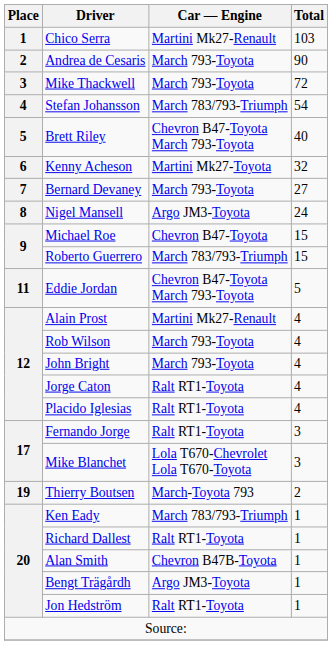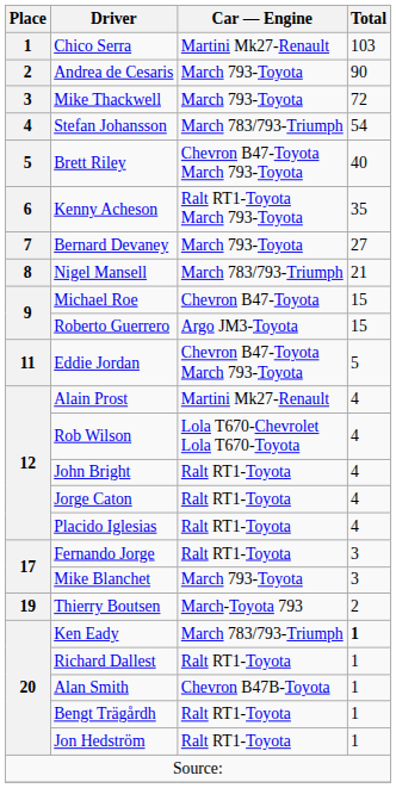 <table class="wikitable" style="font-size: 90%;">
 <tr>
 <th>Place</th>
 <th>Driver</th>
 <th>Car — Engine</th>
 <th>Total</th>
 </tr>
 <tr>
 <th>1</th>
 <td> <a href='#'>Chico Serra</a></td>
 <td><a href='#'>Martini</a> Mk27-<a href='#'>Renault</a></td>
 <td>103</td>
 </tr>
 <tr>
 <th>2</th>
 <td> <a href='#'>Andrea de Cesaris</a></td>
 <td><a href='#'>March</a> 793-<a href='#'>Toyota</a></td>
 <td>90</td>
 </tr>
 <tr>
 <th>3</th>
 <td> <a href='#'>Mike Thackwell</a></td>
 <td><a href='#'>March</a> 793-<a href='#'>Toyota</a></td>
 <td>72</td>
 </tr>
 <tr>
 <th>4</th>
 <td> <a href='#'>Stefan Johansson</a></td>
 <td><a href='#'>March</a> 783/793-<a href='#'>Triumph</a></td>
 <td>54</td>
 </tr>
 <tr>
 <th>5</th>
 <td> <a href='#'>Brett Riley</a></td>
 <td><a href='#'>Chevron</a> B47-<a href='#'>Toyota</a><br> <a href='#'>March</a> 793-<a href='#'>Toyota</a></td>
 <td>40</td>
 </tr>
 <tr>
 <th>6</th>
 <td> <a href='#'>Kenny Acheson</a></td>
-<td><a href='#'>Martini</a> Mk27-<a href='#'>Toyota</a></td>
-<td>32</td>
+<td><a href='#'>Ralt</a> RT1-<a href='#'>Toyota</a><br> <a href='#'>March</a> 793-<a href='#'>Toyota</a></td>
+<td>35</td>
 </tr>
 <tr>
 <th>7</th>
 <td> <a href='#'>Bernard Devaney</a></td>
 <td><a href='#'>March</a> 793-<a href='#'>Toyota</a></td>
 <td>27</td>
 </tr>
 <tr>
 <th>8</th>
 <td> <a href='#'>Nigel Mansell</a></td>
-<td><a href='#'>Argo</a> JM3-<a href='#'>Toyota</a></td>
-<td>24</td>
+<td><a href='#'>March</a> 783/793-<a href='#'>Triumph</a></td>
+<td>21</td>
 </tr>
 <tr>
 <th rowspan=2>9</th>
 <td> <a href='#'>Michael Roe</a></td>
 <td><a href='#'>Chevron</a> B47-<a href='#'>Toyota</a></td>
 <td>15</td>
 </tr>
 <tr>
 <td> <a href='#'>Roberto Guerrero</a></td>
-<td><a href='#'>March</a> 783/793-<a href='#'>Triumph</a></td>
+<td><a href='#'>Argo</a> JM3-<a href='#'>Toyota</a></td>
 <td>15</td>
 </tr>
 <tr>
 <th>11</th>
 <td> <a href='#'>Eddie Jordan</a></td>
 <td><a href='#'>Chevron</a> B47-<a href='#'>Toyota</a><br> <a href='#'>March</a> 793-<a href='#'>Toyota</a></td>
 <td>5</td>
 </tr>
 <tr>
 <th rowspan=5>12</th>
 <td> <a href='#'>Alain Prost</a></td>
 <td><a href='#'>Martini</a> Mk27-<a href='#'>Renault</a></td>
 <td>4</td>
 </tr>
 <tr>
 <td> <a href='#'>Rob Wilson</a></td>
-<td><a href='#'>March</a> 793-<a href='#'>Toyota</a></td>
+<td><a href='#'>Lola</a> T670-<a href='#'>Chevrolet</a><br> <a href='#'>Lola</a> T670-<a href='#'>Toyota</a></td>
 <td>4</td>
 </tr>
 <tr>
 <td> <a href='#'>John Bright</a></td>
-<td><a href='#'>March</a> 793-<a href='#'>Toyota</a></td>
+<td><a href='#'>Ralt</a> RT1-<a href='#'>Toyota</a></td>
 <td>4</td>
 </tr>
 <tr>
 <td> <a href='#'>Jorge Caton</a></td>
 <td><a href='#'>Ralt</a> RT1-<a href='#'>Toyota</a></td>
 <td>4</td>
 </tr>
 <tr>
 <td> <a href='#'>Placido Iglesias</a></td>
 <td><a href='#'>Ralt</a> RT1-<a href='#'>Toyota</a></td>
 <td>4</td>
 </tr>
 <tr>
 <th rowspan=2>17</th>
 <td> <a href='#'>Fernando Jorge</a></td>
 <td><a href='#'>Ralt</a> RT1-<a href='#'>Toyota</a></td>
 <td>3</td>
 </tr>
 <tr>
 <td> <a href='#'>Mike Blanchet</a></td>
-<td><a href='#'>Lola</a> T670-<a href='#'>Chevrolet</a><br> <a href='#'>Lola</a> T670-<a href='#'>Toyota</a></td>
+<td><a href='#'>March</a> 793-<a href='#'>Toyota</a></td>
 <td>3</td>
 </tr>
 <tr>
 <th>19</th>
 <td> <a href='#'>Thierry Boutsen</a></td>
 <td><a href='#'>March</a>-<a href='#'>Toyota</a> 793</td>
 <td>2</td>
 </tr>
 <tr>
 <th rowspan=5>20</th>
 <td> <a href='#'>Ken Eady</a></td>
 <td><a href='#'>March</a> 783/793-<a href='#'>Triumph</a></td>
-<td>1</td>
+<td><strong>1</strong></td>
 </tr>
 <tr>
 <td> <a href='#'>Richard Dallest</a></td>
 <td><a href='#'>Ralt</a> RT1-<a href='#'>Toyota</a></td>
 <td>1</td>
 </tr>
 <tr>
 <td> <a href='#'>Alan Smith</a></td>
 <td><a href='#'>Chevron</a> B47B-<a href='#'>Toyota</a></td>
 <td>1</td>
 </tr>
 <tr>
 <td> <a href='#'>Bengt Trägårdh</a></td>
-<td><a href='#'>Argo</a> JM3-<a href='#'>Toyota</a></td>
+<td><a href='#'>Ralt</a> RT1-<a href='#'>Toyota</a></td>
 <td>1</td>
 </tr>
 <tr>
 <td> <a href='#'>Jon Hedström</a></td>
 <td><a href='#'>Ralt</a> RT1-<a href='#'>Toyota</a></td>
 <td>1</td>
 </tr>
 <tr>
 <td colspan=5 align=center>Source:</td>
 </tr>
 <tr>
 </tr>
 </table>
